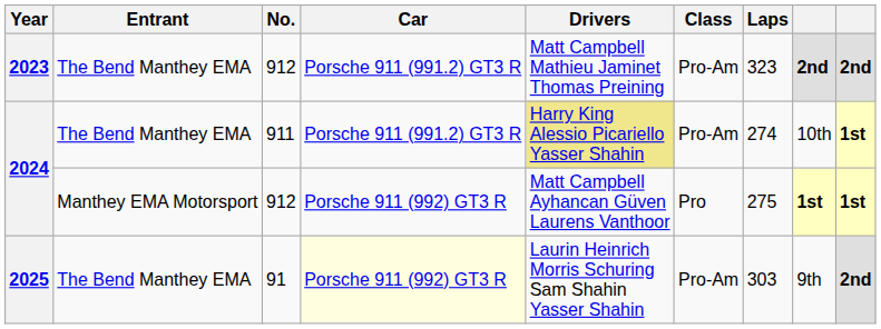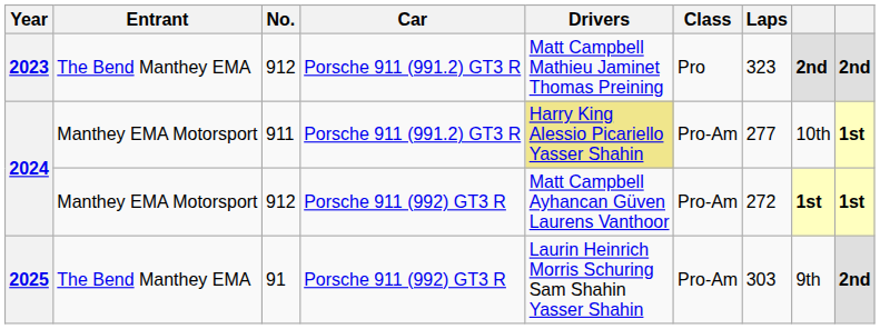 <table class="wikitable" style="font-size:90%">
 <tr>
 <th>Year</th>
 <th>Entrant</th>
 <th>No.</th>
 <th>Car</th>
 <th>Drivers</th>
 <th>Class</th>
 <th>Laps</th>
 <th></th>
 <th></th>
 </tr>
 <tr>
 <th><a href='#'>2023</a></th>
 <td> <a href='#'>The Bend</a> Manthey EMA</td>
 <td>912</td>
 <td><a href='#'>Porsche 911 (991.2) GT3 R</a></td>
 <td> <a href='#'>Matt Campbell</a><br> <a href='#'>Mathieu Jaminet</a><br> <a href='#'>Thomas Preining</a></td>
-<td>Pro-Am</td>
+<td>Pro</td>
 <td>323</td>
 <td style="background:#DFDFDF;"><strong>2nd</strong></td>
 <td style="background:#DFDFDF;"><strong>2nd</strong></td>
 </tr>
 <tr>
 <th rowspan="2"><a href='#'>2024</a></th>
-<td> <a href='#'>The Bend</a> Manthey EMA</td>
+<td> Manthey EMA Motorsport</td>
 <td>911</td>
 <td><a href='#'>Porsche 911 (991.2) GT3 R</a></td>
 <td style="background: khaki;"> <a href='#'>Harry King</a><br> <a href='#'>Alessio Picariello</a><br> <a href='#'>Yasser Shahin</a></td>
 <td>Pro-Am</td>
-<td>274</td>
+<td>277</td>
 <td>10th</td>
 <td style="background:#FFFFBF;"><strong>1st</strong></td>
 </tr>
 <tr>
 <td> Manthey EMA Motorsport</td>
 <td>912</td>
 <td><a href='#'>Porsche 911 (992) GT3 R</a></td>
 <td> <a href='#'>Matt Campbell</a><br> <a href='#'>Ayhancan Güven</a><br> <a href='#'>Laurens Vanthoor</a></td>
-<td>Pro</td>
-<td>275</td>
+<td>Pro-Am</td>
+<td>272</td>
 <td style="background:#FFFFBF;"><strong>1st</strong></td>
 <td style="background:#FFFFBF;"><strong>1st</strong></td>
 </tr>
 <tr>
 <th><a href='#'>2025</a></th>
 <td> <a href='#'>The Bend</a> Manthey EMA</td>
 <td>91</td>
-<td style="background: lightyellow;"><a href='#'>Porsche 911 (992) GT3 R</a></td>
+<td><a href='#'>Porsche 911 (992) GT3 R</a></td>
 <td> <a href='#'>Laurin Heinrich</a><br> <a href='#'>Morris Schuring</a><br> Sam Shahin<br> <a href='#'>Yasser Shahin</a></td>
 <td>Pro-Am</td>
 <td>303</td>
 <td>9th</td>
 <td style="background:#DFDFDF;"><strong>2nd</strong></td>
 </tr>
 </table>
